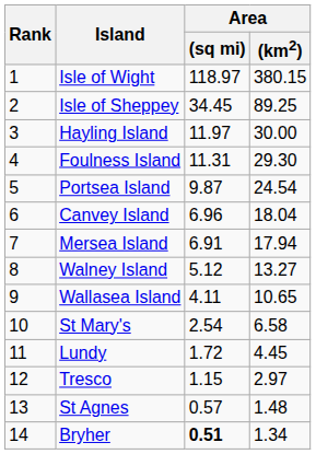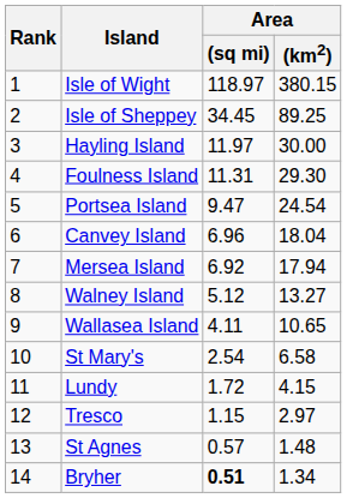 <table class="wikitable">
 <tr>
 <th rowspan=2>Rank</th>
 <th rowspan=2urr>Island</th>
 <th colspan=2>Area</th>
 </tr>
 <tr>
 <th>(sq mi)</th>
 <th>(km<sup>2</sup>)</th>
 </tr>
 <tr>
 <td>1</td>
 <td><a href='#'>Isle of Wight</a></td>
 <td>118.97</td>
 <td>380.15</td>
 </tr>
 <tr>
 <td>2</td>
 <td><a href='#'>Isle of Sheppey</a></td>
 <td>34.45</td>
 <td>89.25</td>
 </tr>
 <tr>
 <td>3</td>
 <td><a href='#'>Hayling Island</a></td>
 <td>11.97</td>
 <td>30.00</td>
 </tr>
 <tr>
 <td>4</td>
 <td><a href='#'>Foulness Island</a></td>
 <td>11.31</td>
 <td>29.30</td>
 </tr>
 <tr>
 <td>5</td>
 <td><a href='#'>Portsea Island</a></td>
-<td>9.87</td>
+<td>9.47</td>
 <td>24.54</td>
 </tr>
 <tr>
 <td>6</td>
 <td><a href='#'>Canvey Island</a></td>
 <td>6.96</td>
 <td>18.04</td>
 </tr>
 <tr>
 <td>7</td>
 <td><a href='#'>Mersea Island</a></td>
-<td>6.91</td>
+<td>6.92</td>
 <td>17.94</td>
 </tr>
 <tr>
 <td>8</td>
 <td><a href='#'>Walney Island</a></td>
 <td>5.12</td>
 <td>13.27</td>
 </tr>
 <tr>
 <td>9</td>
 <td><a href='#'>Wallasea Island</a></td>
 <td>4.11</td>
 <td>10.65</td>
 </tr>
 <tr>
 <td>10</td>
 <td><a href='#'>St Mary's</a></td>
 <td>2.54</td>
 <td>6.58</td>
 </tr>
 <tr>
 <td>11</td>
 <td><a href='#'>Lundy</a></td>
 <td>1.72</td>
-<td>4.45</td>
+<td>4.15</td>
 </tr>
 <tr>
 <td>12</td>
 <td><a href='#'>Tresco</a></td>
 <td>1.15</td>
 <td>2.97</td>
 </tr>
 <tr>
 <td>13</td>
 <td><a href='#'>St Agnes</a></td>
 <td>0.57</td>
 <td>1.48</td>
 </tr>
 <tr>
 <td>14</td>
 <td><a href='#'>Bryher</a></td>
 <td><strong>0.51</strong></td>
 <td>1.34</td>
 </tr>
 </table>
